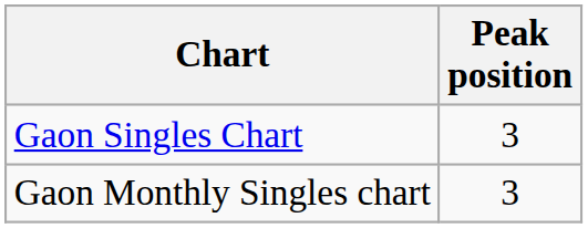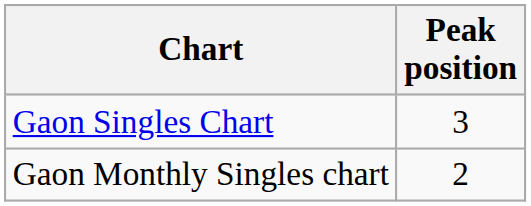 <table class="wikitable sortable">
 <tr>
 <th>Chart</th>
 <th>Peak<br>position</th>
 </tr>
 <tr>
 <td><a href='#'>Gaon Singles Chart</a></td>
 <td align="center">3</td>
 </tr>
 <tr>
 <td>Gaon Monthly Singles chart</td>
-<td align="center">3</td>
+<td align="center">2</td>
 </tr>
 </table>
